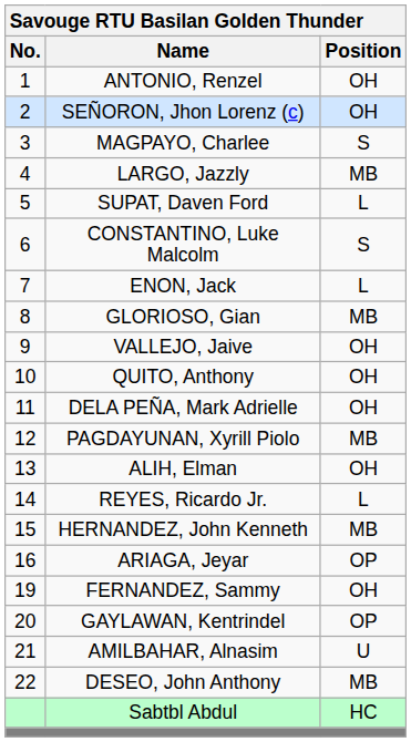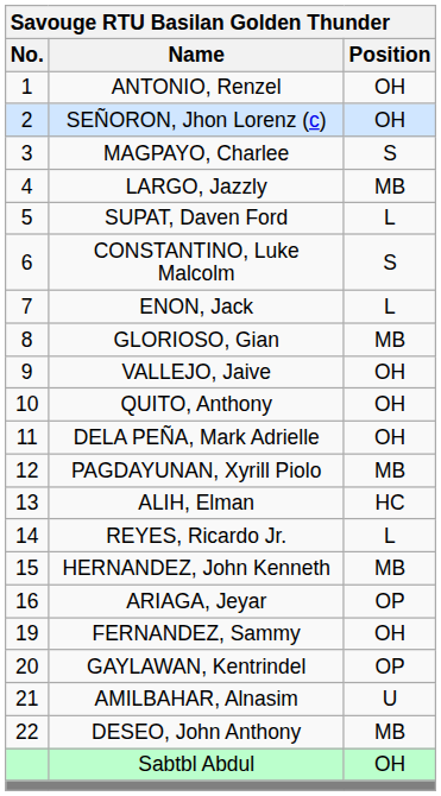 <table class='wikitable mw-collapsible mw-collapsed' style='text-align: center; font-size: 90%; width: 300px; border: none;'>
 <tr>
 <th style='text-align: left;' colspan=3>Savouge RTU Basilan Golden Thunder</th>
 </tr>
 <tr>
 <th style="width:7%">No.</th>
 <th>Name</th>
 <th style="width:20%">Position</th>
 </tr>
 <tr>
 <td>1</td>
 <td>ANTONIO, Renzel</td>
 <td>OH</td>
 </tr>
 <tr bgcolor=#DOE6FF>
 <td>2</td>
 <td>SEÑORON, Jhon Lorenz (<a href='#'>c</a>)</td>
 <td>OH</td>
 </tr>
 <tr>
 <td>3</td>
 <td>MAGPAYO, Charlee</td>
 <td>S</td>
 </tr>
 <tr>
 <td>4</td>
 <td>LARGO, Jazzly</td>
 <td>MB</td>
 </tr>
 <tr>
 <td>5</td>
 <td>SUPAT, Daven Ford</td>
 <td>L</td>
 </tr>
 <tr>
 <td>6</td>
 <td>CONSTANTINO, Luke Malcolm</td>
 <td>S</td>
 </tr>
 <tr>
 <td>7</td>
 <td>ENON, Jack</td>
 <td>L</td>
 </tr>
 <tr>
 <td>8</td>
 <td>GLORIOSO, Gian</td>
 <td>MB</td>
 </tr>
 <tr>
 <td>9</td>
 <td>VALLEJO, Jaive</td>
 <td>OH</td>
 </tr>
 <tr>
 <td>10</td>
 <td>QUITO, Anthony</td>
 <td>OH</td>
 </tr>
 <tr>
 <td>11</td>
 <td>DELA PEÑA, Mark Adrielle</td>
 <td>OH</td>
 </tr>
 <tr>
 <td>12</td>
 <td>PAGDAYUNAN, Xyrill Piolo</td>
 <td>MB</td>
 </tr>
 <tr>
 <td>13</td>
 <td>ALIH, Elman</td>
-<td>OH</td>
+<td>HC</td>
 </tr>
 <tr>
 <td>14</td>
 <td>REYES, Ricardo Jr.</td>
 <td>L</td>
 </tr>
 <tr>
 <td>15</td>
 <td>HERNANDEZ, John Kenneth</td>
 <td>MB</td>
 </tr>
 <tr>
 <td>16</td>
 <td>ARIAGA, Jeyar</td>
 <td>OP</td>
 </tr>
 <tr>
 <td>19</td>
 <td>FERNANDEZ, Sammy</td>
 <td>OH</td>
 </tr>
 <tr>
 <td>20</td>
 <td>GAYLAWAN, Kentrindel</td>
 <td>OP</td>
 </tr>
 <tr>
 <td>21</td>
 <td>AMILBAHAR, Alnasim</td>
 <td>U</td>
 </tr>
 <tr>
 <td>22</td>
 <td>DESEO, John Anthony</td>
 <td>MB</td>
 </tr>
 <tr bgcolor=#BBFFCC>
 <td></td>
 <td>Sabtbl Abdul</td>
-<td>HC</td>
+<td>OH</td>
 </tr>
 <tr>
 <th style='background: grey;' colspan=3></th>
 </tr>
 </table>
